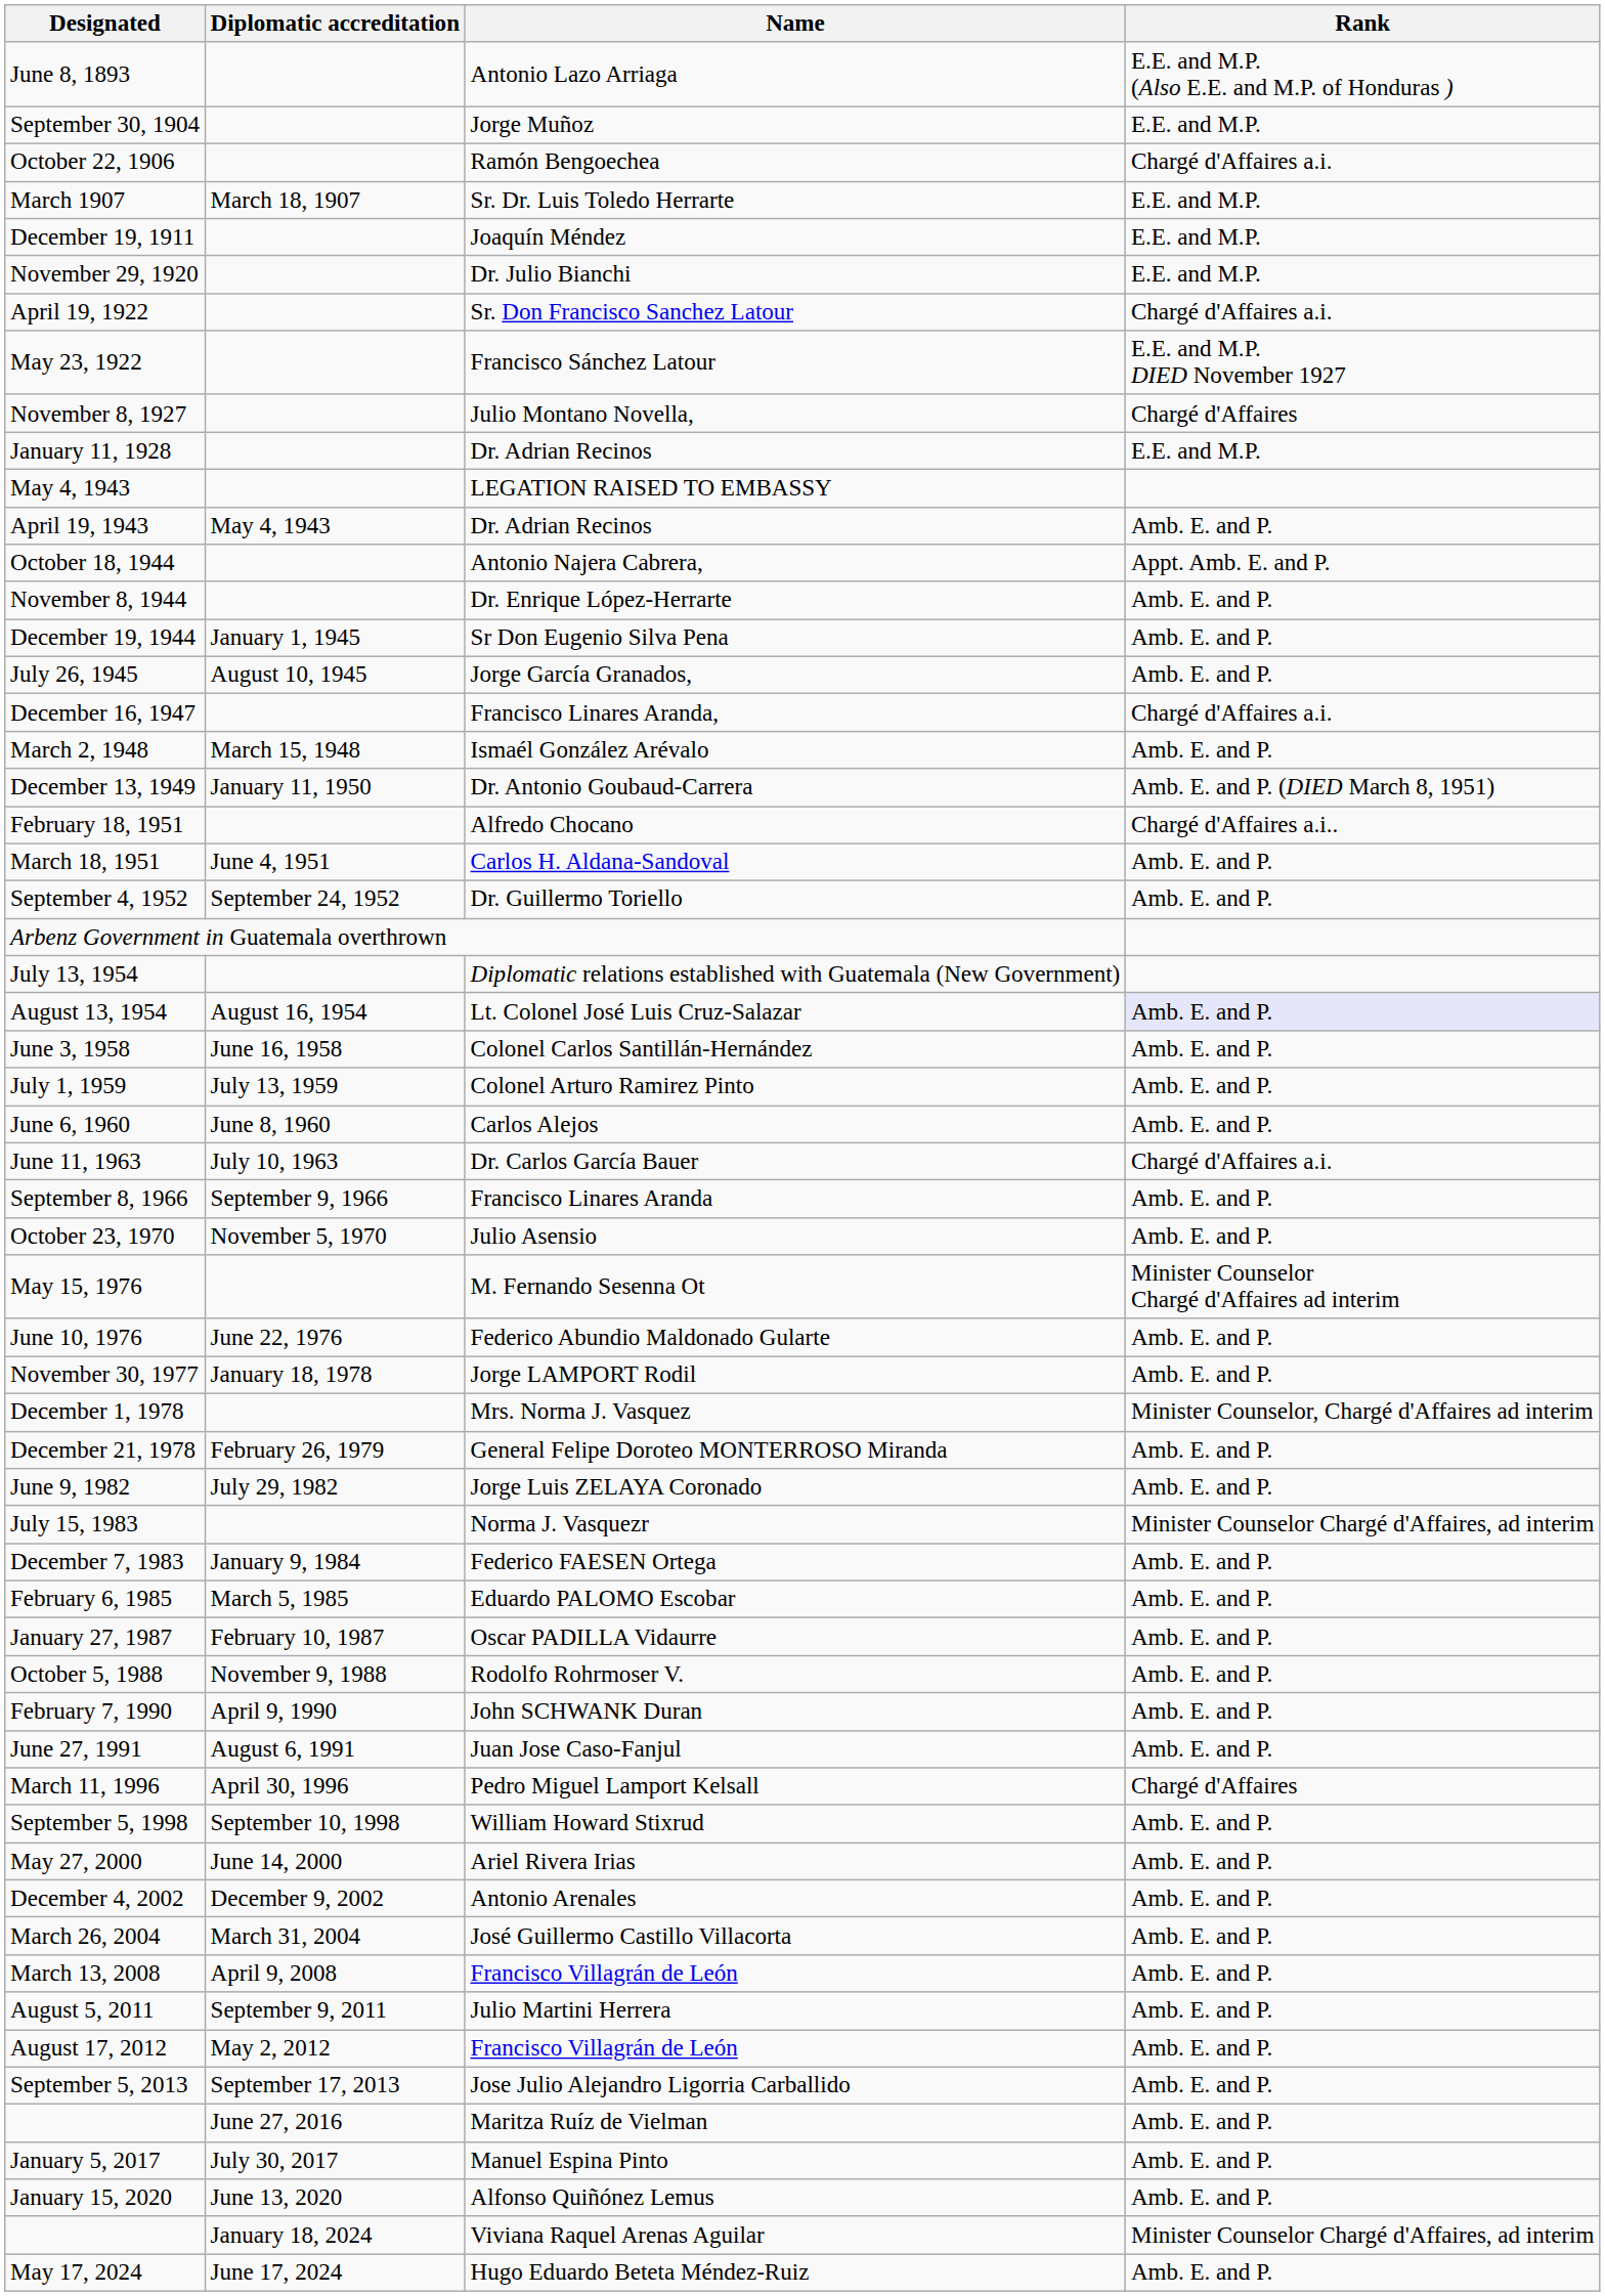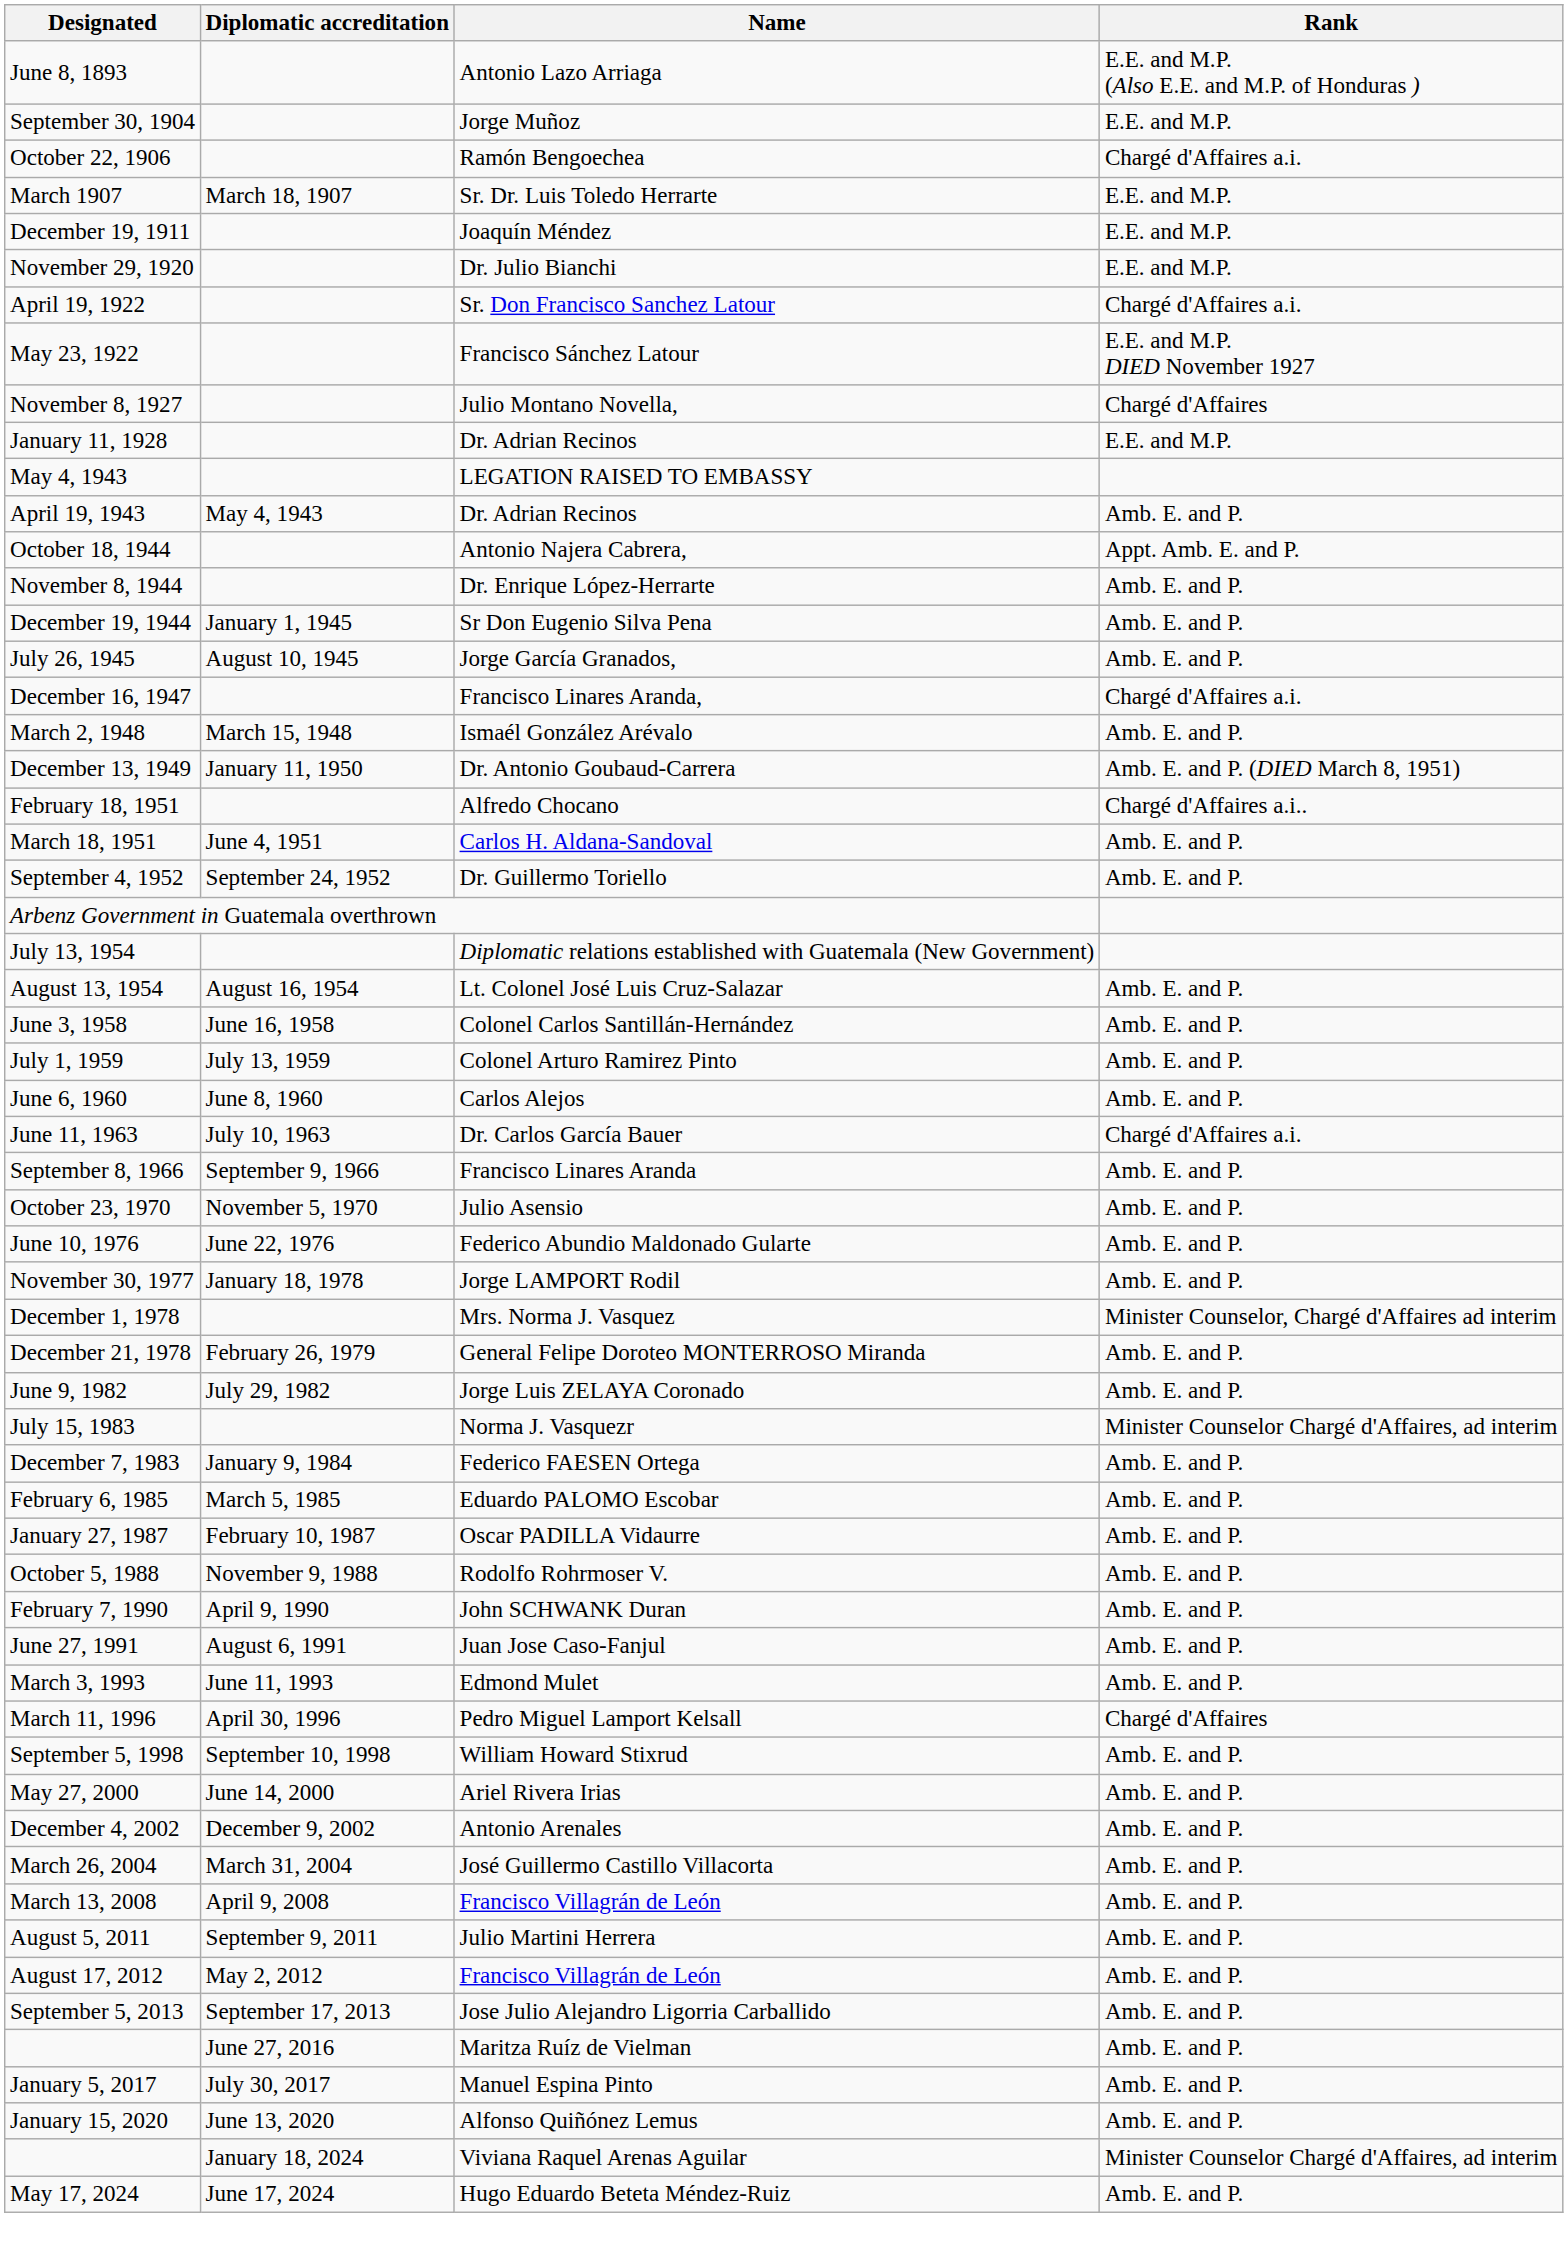 <table class="wikitable">
 <tr>
 <th>Designated</th>
 <th>Diplomatic accreditation</th>
 <th>Name</th>
 <th>Rank</th>
 </tr>
 <tr>
 <td>June 8, 1893</td>
 <td></td>
 <td>Antonio Lazo Arriaga</td>
 <td>E.E. and M.P.<br>(<em>Also </em>E.E. and M.P. of Honduras <em>)  </em></td>
 </tr>
 <tr>
 <td>September 30, 1904</td>
 <td></td>
 <td>Jorge Muñoz</td>
 <td>E.E. and M.P.</td>
 </tr>
 <tr>
 <td>October 22, 1906</td>
 <td></td>
 <td>Ramón Bengoechea</td>
 <td>Chargé d'Affaires a.i.</td>
 </tr>
 <tr>
 <td>March 1907</td>
 <td>March 18, 1907</td>
 <td>Sr. Dr. Luis Toledo Herrarte</td>
 <td>E.E. and M.P.</td>
 </tr>
 <tr>
 <td>December 19, 1911</td>
 <td></td>
 <td>Joaquín Méndez</td>
 <td>E.E. and M.P.</td>
 </tr>
 <tr>
 <td>November 29, 1920</td>
 <td></td>
 <td>Dr. Julio Bianchi</td>
 <td>E.E. and M.P.</td>
 </tr>
 <tr>
 <td>April 19, 1922</td>
 <td></td>
 <td>Sr. <a href='#'>Don Francisco Sanchez Latour</a></td>
 <td>Chargé d'Affaires a.i.</td>
 </tr>
 <tr>
 <td>May 23, 1922</td>
 <td></td>
 <td>Francisco Sánchez Latour</td>
 <td>E.E. and M.P.<br><em>DIED</em> November 1927</td>
 </tr>
 <tr>
 <td>November 8, 1927</td>
 <td></td>
 <td>Julio Montano Novella,</td>
 <td>Chargé d'Affaires</td>
 </tr>
 <tr>
 <td>January 11, 1928</td>
 <td></td>
 <td>Dr. Adrian Recinos</td>
 <td>E.E. and M.P.</td>
 </tr>
 <tr>
 <td>May 4, 1943</td>
 <td></td>
 <td>LEGATION RAISED TO EMBASSY</td>
 <td></td>
 </tr>
 <tr>
 <td>April 19, 1943</td>
 <td>May 4, 1943</td>
 <td>Dr. Adrian Recinos</td>
 <td>Amb. E. and P.</td>
 </tr>
 <tr>
 <td>October 18, 1944</td>
 <td></td>
 <td>Antonio Najera Cabrera,</td>
 <td>Appt. Amb. E. and P.</td>
 </tr>
 <tr>
 <td>November 8, 1944</td>
 <td></td>
 <td>Dr. Enrique López-Herrarte</td>
 <td>Amb. E. and P.</td>
 </tr>
 <tr>
 <td>December 19, 1944</td>
 <td>January 1, 1945</td>
 <td>Sr Don Eugenio Silva Pena</td>
 <td>Amb. E. and P.</td>
 </tr>
 <tr>
 <td>July 26, 1945</td>
 <td>August 10, 1945</td>
 <td>Jorge García Granados,</td>
 <td>Amb. E. and P.</td>
 </tr>
 <tr>
 <td>December 16, 1947</td>
 <td></td>
 <td>Francisco Linares Aranda,</td>
 <td>Chargé d'Affaires a.i.</td>
 </tr>
 <tr>
 <td>March 2, 1948</td>
 <td>March 15, 1948</td>
 <td>Ismaél González Arévalo</td>
 <td>Amb. E. and P.</td>
 </tr>
 <tr>
 <td>December 13, 1949</td>
 <td>January 11, 1950</td>
 <td>Dr. Antonio Goubaud-Carrera</td>
 <td>Amb. E. and P. (<em>DIED</em> March 8, 1951)</td>
 </tr>
 <tr>
 <td>February 18, 1951</td>
 <td></td>
 <td>Alfredo Chocano</td>
 <td>Chargé d'Affaires a.i..</td>
 </tr>
 <tr>
 <td>March 18, 1951</td>
 <td>June 4, 1951</td>
 <td><a href='#'>Carlos H. Aldana-Sandoval</a></td>
 <td>Amb. E. and P.</td>
 </tr>
 <tr>
 <td>September 4, 1952</td>
 <td>September 24, 1952</td>
 <td>Dr. Guillermo Toriello</td>
 <td>Amb. E. and P.</td>
 </tr>
 <tr>
 <td colspan="3"><em>Arbenz Government in </em>Guatemala overthrown<em>  </em></td>
 <td></td>
 </tr>
 <tr>
 <td>July 13, 1954</td>
 <td></td>
 <td><em>Diplomatic </em>relations established with Guatemala (New Government)<em>  </em></td>
 <td></td>
 </tr>
 <tr>
 <td>August 13, 1954</td>
 <td>August 16, 1954</td>
 <td>Lt. Colonel José Luis Cruz-Salazar</td>
-<td style="background: lavender;">Amb. E. and P.</td>
+<td>Amb. E. and P.</td>
 </tr>
 <tr>
 <td>June 3, 1958</td>
 <td>June 16, 1958</td>
 <td>Colonel Carlos Santillán-Hernández</td>
 <td>Amb. E. and P.</td>
 </tr>
 <tr>
 <td>July 1, 1959</td>
 <td>July 13, 1959</td>
 <td>Colonel Arturo Ramirez Pinto</td>
 <td>Amb. E. and P.</td>
 </tr>
 <tr>
 <td>June 6, 1960</td>
 <td>June 8, 1960</td>
 <td>Carlos Alejos</td>
 <td>Amb. E. and P.</td>
 </tr>
 <tr>
 <td>June 11, 1963</td>
 <td>July 10, 1963</td>
 <td>Dr. Carlos García Bauer</td>
 <td>Chargé d'Affaires a.i.</td>
 </tr>
 <tr>
 <td>September 8, 1966</td>
 <td>September 9, 1966</td>
 <td>Francisco Linares Aranda</td>
 <td>Amb. E. and P.</td>
 </tr>
 <tr>
 <td>October 23, 1970</td>
 <td>November 5, 1970</td>
 <td>Julio Asensio</td>
 <td>Amb. E. and P.</td>
-</tr>
-<tr>
-<td>May 15, 1976</td>
-<td></td>
-<td>M. Fernando Sesenna Ot</td>
-<td>Minister Counselor<br>Chargé d'Affaires ad interim</td>
 </tr>
 <tr>
 <td>June 10, 1976</td>
 <td>June 22, 1976</td>
 <td>Federico Abundio Maldonado Gularte</td>
 <td>Amb. E. and P.</td>
 </tr>
 <tr>
 <td>November 30, 1977</td>
 <td>January 18, 1978</td>
 <td>Jorge LAMPORT Rodil</td>
 <td>Amb. E. and P.</td>
 </tr>
 <tr>
 <td>December 1, 1978</td>
 <td></td>
 <td>Mrs. Norma J. Vasquez</td>
 <td>Minister Counselor, Chargé d'Affaires ad interim</td>
 </tr>
 <tr>
 <td>December 21, 1978</td>
 <td>February 26, 1979</td>
 <td>General Felipe Doroteo MONTERROSO Miranda</td>
 <td>Amb. E. and P.</td>
 </tr>
 <tr>
 <td>June 9, 1982</td>
 <td>July 29, 1982</td>
 <td>Jorge Luis ZELAYA Coronado</td>
 <td>Amb. E. and P.</td>
 </tr>
 <tr>
 <td>July 15, 1983</td>
 <td></td>
 <td>Norma J. Vasquezr</td>
 <td>Minister Counselor Chargé d'Affaires, ad interim</td>
 </tr>
 <tr>
 <td>December 7, 1983</td>
 <td>January 9, 1984</td>
 <td>Federico FAESEN Ortega</td>
 <td>Amb. E. and P.</td>
 </tr>
 <tr>
 <td>February 6, 1985</td>
 <td>March 5, 1985</td>
 <td>Eduardo PALOMO Escobar</td>
 <td>Amb. E. and P.</td>
 </tr>
 <tr>
 <td>January 27, 1987</td>
 <td>February 10, 1987</td>
 <td>Oscar PADILLA Vidaurre</td>
 <td>Amb. E. and P.</td>
 </tr>
 <tr>
 <td>October 5, 1988</td>
 <td>November 9, 1988</td>
 <td>Rodolfo Rohrmoser V.</td>
 <td>Amb. E. and P.</td>
 </tr>
 <tr>
 <td>February 7, 1990</td>
 <td>April 9, 1990</td>
 <td>John SCHWANK Duran</td>
 <td>Amb. E. and P.</td>
 </tr>
 <tr>
 <td>June 27, 1991</td>
 <td>August 6, 1991</td>
 <td>Juan Jose Caso-Fanjul</td>
+<td>Amb. E. and P.</td>
+</tr>
+<tr>
+<td>March 3, 1993</td>
+<td>June 11, 1993</td>
+<td>Edmond Mulet</td>
 <td>Amb. E. and P.</td>
 </tr>
 <tr>
 <td>March 11, 1996</td>
 <td>April 30, 1996</td>
 <td>Pedro Miguel Lamport Kelsall</td>
 <td>Chargé d'Affaires</td>
 </tr>
 <tr>
 <td>September 5, 1998</td>
 <td>September 10, 1998</td>
 <td>William Howard Stixrud</td>
 <td>Amb. E. and P.</td>
 </tr>
 <tr>
 <td>May 27, 2000</td>
 <td>June 14, 2000</td>
 <td>Ariel Rivera Irias</td>
 <td>Amb. E. and P.</td>
 </tr>
 <tr>
 <td>December 4, 2002</td>
 <td>December 9, 2002</td>
 <td>Antonio Arenales</td>
 <td>Amb. E. and P.</td>
 </tr>
 <tr>
 <td>March 26, 2004</td>
 <td>March 31, 2004</td>
 <td>José Guillermo Castillo Villacorta</td>
 <td>Amb. E. and P.</td>
 </tr>
 <tr>
 <td>March 13, 2008</td>
 <td>April 9, 2008</td>
 <td><a href='#'>Francisco Villagrán de León</a></td>
 <td>Amb. E. and P.</td>
 </tr>
 <tr>
 <td>August 5, 2011</td>
 <td>September 9, 2011</td>
 <td>Julio Martini Herrera</td>
 <td>Amb. E. and P.</td>
 </tr>
 <tr>
 <td>August 17, 2012</td>
 <td>May 2, 2012</td>
 <td><a href='#'>Francisco Villagrán de León</a></td>
 <td>Amb. E. and P.</td>
 </tr>
 <tr>
 <td>September 5, 2013</td>
 <td>September 17, 2013</td>
 <td>Jose Julio Alejandro Ligorria Carballido</td>
 <td>Amb. E. and P.</td>
 </tr>
 <tr>
 <td></td>
 <td>June 27, 2016</td>
 <td>Maritza Ruíz de Vielman</td>
 <td>Amb. E. and P.</td>
 </tr>
 <tr>
 <td>January 5, 2017</td>
 <td>July 30, 2017</td>
 <td>Manuel Espina Pinto</td>
 <td>Amb. E. and P.</td>
 </tr>
 <tr>
 <td>January 15, 2020</td>
 <td>June 13, 2020</td>
 <td>Alfonso Quiñónez Lemus</td>
 <td>Amb. E. and P.</td>
 </tr>
 <tr>
 <td></td>
 <td>January 18, 2024</td>
 <td>Viviana Raquel Arenas Aguilar</td>
 <td>Minister Counselor Chargé d'Affaires, ad interim</td>
 </tr>
 <tr>
 <td>May 17, 2024</td>
 <td>June 17, 2024</td>
 <td>Hugo Eduardo Beteta Méndez-Ruiz</td>
 <td>Amb. E. and P.</td>
 </tr>
 </table>
